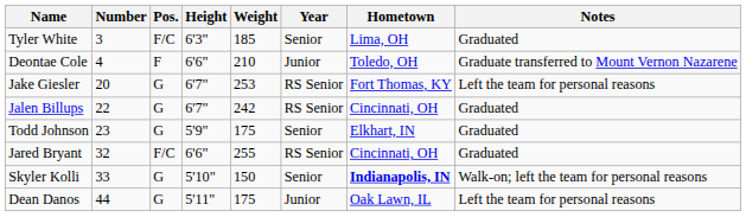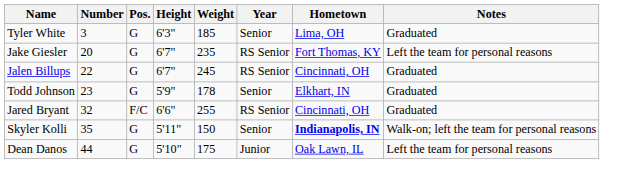 <table class="wikitable sortable" border="1">
 <tr>
 <th>Name</th>
 <th>Number</th>
 <th>Pos.</th>
 <th>Height</th>
 <th>Weight</th>
 <th>Year</th>
 <th>Hometown</th>
 <th class="unsortable">Notes</th>
 </tr>
 <tr>
 <td>Tyler White</td>
 <td>3</td>
-<td>F/C</td>
+<td>G</td>
 <td>6'3"</td>
 <td>185</td>
 <td>Senior</td>
 <td><a href='#'>Lima, OH</a></td>
 <td>Graduated</td>
 </tr>
 <tr>
-<td>Deontae Cole</td>
-<td>4</td>
-<td>F</td>
-<td>6'6"</td>
-<td>210</td>
-<td>Junior</td>
-<td><a href='#'>Toledo, OH</a></td>
-<td>Graduate transferred to <a href='#'>Mount Vernon Nazarene</a></td>
-</tr>
-<tr>
 <td>Jake Giesler</td>
 <td>20</td>
 <td>G</td>
 <td>6'7"</td>
-<td>253</td>
+<td>235</td>
 <td>RS Senior</td>
 <td><a href='#'>Fort Thomas, KY</a></td>
 <td>Left the team for personal reasons</td>
 </tr>
 <tr>
 <td><a href='#'>Jalen Billups</a></td>
 <td>22</td>
 <td>G</td>
 <td>6'7"</td>
-<td>242</td>
+<td>245</td>
 <td>RS Senior</td>
 <td><a href='#'>Cincinnati, OH</a></td>
 <td>Graduated</td>
 </tr>
 <tr>
 <td>Todd Johnson</td>
 <td>23</td>
 <td>G</td>
 <td>5'9"</td>
-<td>175</td>
+<td>178</td>
 <td>Senior</td>
 <td><a href='#'>Elkhart, IN</a></td>
 <td>Graduated</td>
 </tr>
 <tr>
 <td>Jared Bryant</td>
 <td>32</td>
 <td>F/C</td>
 <td>6'6"</td>
 <td>255</td>
 <td>RS Senior</td>
 <td><a href='#'>Cincinnati, OH</a></td>
 <td>Graduated</td>
 </tr>
 <tr>
 <td>Skyler Kolli</td>
-<td>33</td>
+<td>35</td>
 <td>G</td>
-<td>5'10"</td>
+<td>5'11"</td>
 <td>150</td>
 <td>Senior</td>
 <td><strong><a href='#'>Indianapolis, IN</a></strong></td>
 <td>Walk-on; left the team for personal reasons</td>
 </tr>
 <tr>
 <td>Dean Danos</td>
 <td>44</td>
 <td>G</td>
-<td>5'11"</td>
+<td>5'10"</td>
 <td>175</td>
 <td>Junior</td>
 <td><a href='#'>Oak Lawn, IL</a></td>
 <td>Left the team for personal reasons</td>
 </tr>
 </table>
